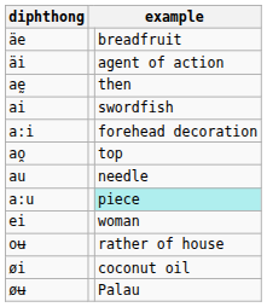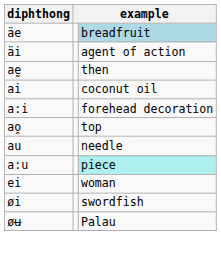 <table class="wikitable">
 <tr>
 <th>diphthong</th>
 <th colspan="2">example</th>
 </tr>
 <tr>
 <td>äe</td>
 <td></td>
-<td>breadfruit</td>
+<td style="background: lightblue;">breadfruit</td>
 </tr>
 <tr>
 <td>äi</td>
 <td></td>
 <td>agent of action</td>
 </tr>
 <tr>
 <td>aḛ</td>
 <td></td>
 <td>then</td>
 </tr>
 <tr>
 <td>ai</td>
 <td></td>
-<td>swordfish</td>
+<td>coconut oil</td>
 </tr>
 <tr>
 <td>a:i</td>
 <td></td>
 <td>forehead decoration</td>
 </tr>
 <tr>
 <td>ao̯</td>
 <td></td>
 <td>top</td>
 </tr>
 <tr>
 <td>au</td>
 <td></td>
 <td>needle</td>
 </tr>
 <tr>
 <td>a:u</td>
 <td></td>
 <td style="background: paleturquoise;">piece</td>
 </tr>
 <tr>
 <td>ei</td>
 <td></td>
 <td>woman</td>
 </tr>
 <tr>
-<td>oʉ</td>
-<td></td>
-<td>rather of house</td>
-</tr>
-<tr>
 <td>øi</td>
 <td></td>
-<td>coconut oil</td>
+<td>swordfish</td>
 </tr>
 <tr>
 <td>øʉ</td>
 <td></td>
 <td>Palau</td>
 </tr>
 </table>
